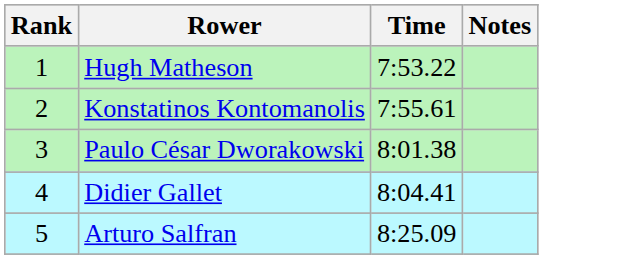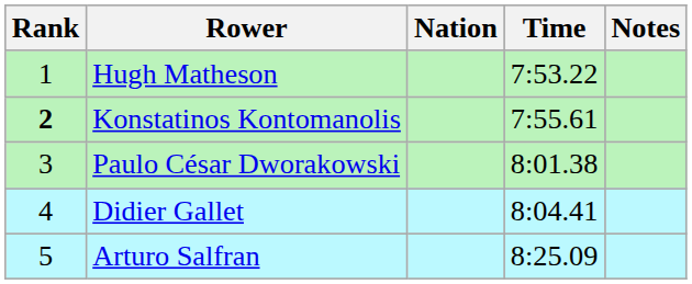 <table class="wikitable sortable" style="text-align:center">
 <tr>
 <th>Rank</th>
 <th>Rower</th>
+<th>Nation</th>
 <th>Time</th>
 <th>Notes</th>
 </tr>
 <tr bgcolor=bbf3bb>
 <td>1</td>
 <td align=left><a href='#'>Hugh Matheson</a></td>
+<td align=left></td>
 <td>7:53.22</td>
 <td></td>
 </tr>
 <tr bgcolor=bbf3bb>
-<td>2</td>
+<td><strong>2</strong></td>
 <td align=left><a href='#'>Konstatinos Kontomanolis</a></td>
+<td align=left></td>
 <td>7:55.61</td>
 <td></td>
 </tr>
 <tr bgcolor=bbf3bb>
 <td>3</td>
 <td align=left><a href='#'>Paulo César Dworakowski</a></td>
+<td align=left></td>
 <td>8:01.38</td>
 <td></td>
 </tr>
 <tr bgcolor=bbf9ff>
 <td>4</td>
 <td align=left><a href='#'>Didier Gallet</a></td>
+<td align=left></td>
 <td>8:04.41</td>
 <td></td>
 </tr>
 <tr bgcolor=bbf9ff>
 <td>5</td>
 <td align=left><a href='#'>Arturo Salfran</a></td>
+<td align=left></td>
 <td>8:25.09</td>
 <td></td>
 </tr>
 </table>
